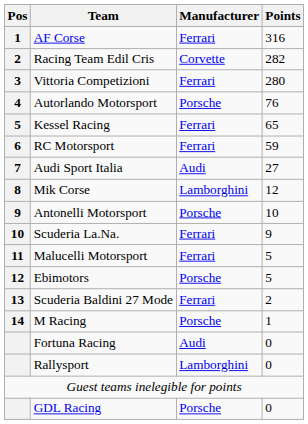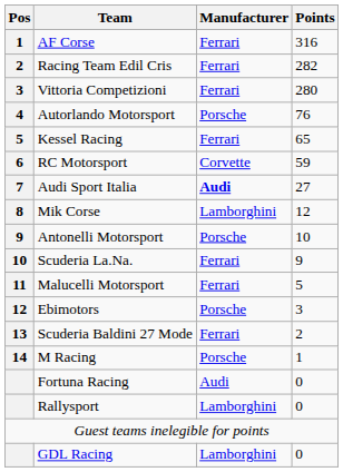 <table class="wikitable" style="font-size: 90%">
 <tr>
 <th>Pos</th>
 <th>Team</th>
 <th>Manufacturer</th>
 <th>Points</th>
 </tr>
 <tr>
 <th>1</th>
 <td> <a href='#'>AF Corse</a></td>
 <td><a href='#'>Ferrari</a></td>
 <td>316</td>
 </tr>
 <tr>
 <th>2</th>
 <td> Racing Team Edil Cris</td>
-<td><a href='#'>Corvette</a></td>
+<td><a href='#'>Ferrari</a></td>
 <td>282</td>
 </tr>
 <tr>
 <th>3</th>
 <td> Vittoria Competizioni</td>
 <td><a href='#'>Ferrari</a></td>
 <td>280</td>
 </tr>
 <tr>
 <th>4</th>
 <td> Autorlando Motorsport</td>
 <td><a href='#'>Porsche</a></td>
 <td>76</td>
 </tr>
 <tr>
 <th>5</th>
 <td> Kessel Racing</td>
 <td><a href='#'>Ferrari</a></td>
 <td>65</td>
 </tr>
 <tr>
 <th>6</th>
 <td> RC Motorsport</td>
-<td><a href='#'>Ferrari</a></td>
+<td><a href='#'>Corvette</a></td>
 <td>59</td>
 </tr>
 <tr>
 <th>7</th>
 <td> Audi Sport Italia</td>
-<td><a href='#'>Audi</a></td>
+<td><strong><a href='#'>Audi</a></strong></td>
 <td>27</td>
 </tr>
 <tr>
 <th>8</th>
 <td> Mik Corse</td>
 <td><a href='#'>Lamborghini</a></td>
 <td>12</td>
 </tr>
 <tr>
 <th>9</th>
 <td> Antonelli Motorsport</td>
 <td><a href='#'>Porsche</a></td>
 <td>10</td>
 </tr>
 <tr>
 <th>10</th>
 <td> Scuderia La.Na.</td>
 <td><a href='#'>Ferrari</a></td>
 <td>9</td>
 </tr>
 <tr>
 <th>11</th>
 <td> Malucelli Motorsport</td>
 <td><a href='#'>Ferrari</a></td>
 <td>5</td>
 </tr>
 <tr>
 <th>12</th>
 <td> Ebimotors</td>
 <td><a href='#'>Porsche</a></td>
-<td>5</td>
+<td>3</td>
 </tr>
 <tr>
 <th>13</th>
 <td> Scuderia Baldini 27 Mode</td>
 <td><a href='#'>Ferrari</a></td>
 <td>2</td>
 </tr>
 <tr>
 <th>14</th>
 <td> M Racing</td>
 <td><a href='#'>Porsche</a></td>
 <td>1</td>
 </tr>
 <tr>
 <th></th>
 <td> Fortuna Racing</td>
 <td><a href='#'>Audi</a></td>
 <td>0</td>
 </tr>
 <tr>
 <th></th>
 <td> Rallysport</td>
 <td><a href='#'>Lamborghini</a></td>
 <td>0</td>
 </tr>
 <tr>
 <td colspan=4 align=center><em>Guest teams inelegible for points</em></td>
 </tr>
 <tr>
 <th></th>
 <td> <a href='#'>GDL Racing</a></td>
-<td><a href='#'>Porsche</a></td>
+<td><a href='#'>Lamborghini</a></td>
 <td>0</td>
 </tr>
 </table>
